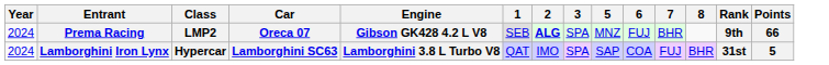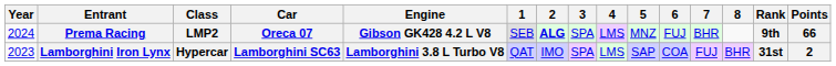 <table class="wikitable" style="text-align:center; font-size:85%">
 <tr>
 <th>Year</th>
 <th>Entrant</th>
 <th>Class</th>
 <th>Car</th>
 <th>Engine</th>
 <th>1</th>
 <th>2</th>
 <th>3</th>
+<th>4</th>
 <th>5</th>
 <th>6</th>
 <th>7</th>
 <th>8</th>
 <th>Rank</th>
 <th>Points</th>
 </tr>
 <tr>
 <td><a href='#'>2024</a></td>
 <th nowrap><a href='#'>Prema Racing</a></th>
 <th>LMP2</th>
 <th nowrap><a href='#'>Oreca 07</a></th>
 <th nowrap><a href='#'>Gibson</a> GK428 4.2 L V8</th>
 <td style="background:#DFDFDF;"><a href='#'>SEB</a><br> </td>
 <td style="background:#DFFFDF;"><strong><a href='#'>ALG</a></strong><br> </td>
 <td style="background:#DFFFDF;"><a href='#'>SPA</a><br></td>
+<td style="background:#EFCFFF;"><a href='#'>LMS</a><br></td>
 <td style="background:#DFFFDF;"><a href='#'>MNZ</a><br></td>
 <td style="background:#DFFFDF;"><a href='#'>FUJ</a><br></td>
 <td style="background:#DFFFDF;"><a href='#'>BHR</a><br></td>
 <td></td>
 <th>9th</th>
 <th>66</th>
 </tr>
 <tr>
-<td><a href='#'>2024</a></td>
+<td><a href='#'>2023</a></td>
 <th><a href='#'>Lamborghini</a> <a href='#'>Iron Lynx</a></th>
 <th>Hypercar</th>
 <th><a href='#'>Lamborghini SC63</a></th>
 <th><a href='#'>Lamborghini</a> 3.8 L Turbo V8</th>
 <td style="background:#CFCFFF;"><a href='#'>QAT</a><br></td>
 <td style="background:#CFCFFF;"><a href='#'>IMO</a><br></td>
 <td style="background:#EFCFFF;"><a href='#'>SPA</a><br></td>
+<td style="background:#DFFFDF;"><a href='#'>LMS</a><br></td>
 <td style="background:#CFCFFF;"><a href='#'>SAP</a><br></td>
 <td style="background:#CFCFFF;"><a href='#'>COA</a><br></td>
 <td style="background:#EFCFFF;"><a href='#'>FUJ</a><br></td>
 <td style="background:#EFCFFF;"><a href='#'>BHR</a><br></td>
 <th>31st</th>
-<th>5</th>
+<th>2</th>
 </tr>
 </table>
